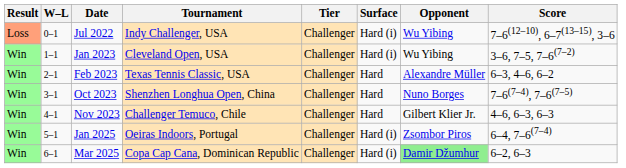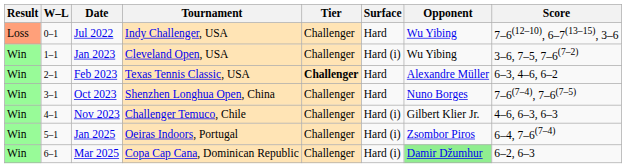 <table class="sortable wikitable">
 <tr>
 <th>Result</th>
 <th class="unsortable">W–L</th>
 <th>Date</th>
 <th>Tournament</th>
 <th>Tier</th>
 <th>Surface</th>
 <th>Opponent</th>
 <th class="unsortable">Score</th>
 </tr>
 <tr>
 <td bgcolor=FFA07A>Loss</td>
 <td><small>0–1</small></td>
 <td><a href='#'>Jul 2022</a></td>
 <td style="background:moccasin;"><a href='#'>Indy Challenger</a>, USA</td>
 <td style="background:moccasin;">Challenger</td>
-<td>Hard (i)</td>
+<td>Hard</td>
 <td> <a href='#'>Wu Yibing</a></td>
 <td>7–6<sup>(12–10)</sup>, 6–7<sup>(13–15)</sup>, 3–6</td>
 </tr>
 <tr>
 <td bgcolor=98FB98>Win</td>
 <td><small>1–1</small></td>
 <td><a href='#'>Jan 2023</a></td>
 <td style="background:moccasin;"><a href='#'>Cleveland Open</a>, USA</td>
 <td style="background:moccasin;">Challenger</td>
 <td>Hard (i)</td>
 <td> Wu Yibing</td>
 <td>3–6, 7–5, 7–6<sup>(7–2)</sup></td>
 </tr>
 <tr>
 <td bgcolor=98FB98>Win</td>
 <td><small>2–1</small></td>
 <td><a href='#'>Feb 2023</a></td>
 <td style="background:moccasin;"><a href='#'>Texas Tennis Classic</a>, USA</td>
-<td style="background:moccasin;">Challenger</td>
+<td style="background:moccasin;"><strong>Challenger</strong></td>
 <td>Hard</td>
 <td> <a href='#'>Alexandre Müller</a></td>
 <td>6–3, 4–6, 6–2</td>
 </tr>
 <tr>
 <td bgcolor=98FB98>Win</td>
 <td><small>3–1</small></td>
 <td><a href='#'>Oct 2023</a></td>
 <td style="background:moccasin;"><a href='#'>Shenzhen Longhua Open</a>, China</td>
 <td style="background:moccasin;">Challenger</td>
 <td>Hard</td>
 <td> <a href='#'>Nuno Borges</a></td>
 <td>7–6<sup>(7–4)</sup>, 7–6<sup>(7–5)</sup></td>
 </tr>
 <tr>
 <td bgcolor=98FB98>Win</td>
 <td><small>4–1</small></td>
 <td><a href='#'>Nov 2023</a></td>
 <td style="background:moccasin;"><a href='#'>Challenger Temuco</a>, Chile</td>
 <td style="background:moccasin;">Challenger</td>
-<td>Hard</td>
+<td>Hard (i)</td>
 <td> Gilbert Klier Jr.</td>
 <td>4–6, 6–3, 6–3</td>
 </tr>
 <tr>
 <td bgcolor=98FB98>Win</td>
 <td><small>5–1</small></td>
 <td><a href='#'>Jan 2025</a></td>
 <td style="background:moccasin;"><a href='#'>Oeiras Indoors</a>, Portugal</td>
 <td style="background:moccasin;">Challenger</td>
 <td>Hard (i)</td>
 <td> <a href='#'>Zsombor Piros</a></td>
 <td>6–4, 7–6<sup>(7–4)</sup></td>
 </tr>
 <tr>
 <td bgcolor=98FB98>Win</td>
 <td><small>6–1</small></td>
 <td><a href='#'>Mar 2025</a></td>
 <td style="background:moccasin;"><a href='#'>Copa Cap Cana</a>, Dominican Republic</td>
 <td style="background:moccasin;">Challenger</td>
 <td>Hard (i)</td>
 <td style="background: lightgreen;"> <a href='#'>Damir Džumhur</a></td>
 <td>6–2, 6–3</td>
 </tr>
 </table>
